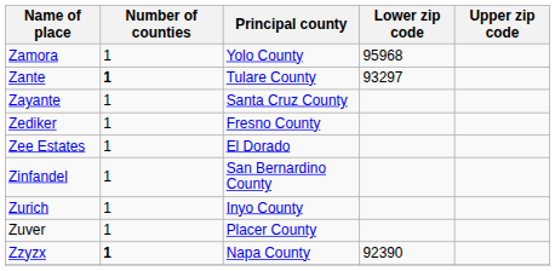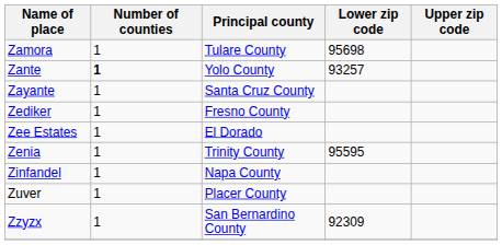 <table class="wikitable">
 <tr>
 <th>Name of place</th>
 <th>Number of counties</th>
 <th>Principal county</th>
 <th>Lower zip code</th>
 <th>Upper zip code</th>
 </tr>
 <tr --->
 <td><a href='#'>Zamora</a></td>
 <td>1</td>
-<td><a href='#'>Yolo County</a></td>
-<td>95968</td>
+<td><a href='#'>Tulare County</a></td>
+<td>95698</td>
 <td> </td>
 </tr>
 <tr --->
 <td><a href='#'>Zante</a></td>
 <td><strong>1</strong></td>
-<td><a href='#'>Tulare County</a></td>
-<td>93297</td>
+<td><a href='#'>Yolo County</a></td>
+<td>93257</td>
 <td> </td>
 </tr>
 <tr --->
 <td><a href='#'>Zayante</a></td>
 <td>1</td>
 <td><a href='#'>Santa Cruz County</a></td>
 <td> </td>
 <td> </td>
 </tr>
 <tr --->
 <td><a href='#'>Zediker</a></td>
 <td>1</td>
 <td><a href='#'>Fresno County</a></td>
 <td> </td>
 <td> </td>
 </tr>
 <tr --->
 <td><a href='#'>Zee Estates</a></td>
 <td>1</td>
 <td><a href='#'>El Dorado</a></td>
 <td> </td>
 <td> </td>
 </tr>
 <tr --->
-<td><a href='#'>Zinfandel</a></td>
+<td><a href='#'>Zenia</a></td>
 <td>1</td>
-<td><a href='#'>San Bernardino County</a></td>
-<td> </td>
+<td><a href='#'>Trinity County</a></td>
+<td>95595</td>
 <td> </td>
 </tr>
 <tr --->
-<td><a href='#'>Zurich</a></td>
+<td><a href='#'>Zinfandel</a></td>
 <td>1</td>
-<td><a href='#'>Inyo County</a></td>
+<td><a href='#'>Napa County</a></td>
 <td> </td>
 <td> </td>
 </tr>
 <tr --->
 <td>Zuver</td>
 <td>1</td>
 <td><a href='#'>Placer County</a></td>
 <td> </td>
 <td> </td>
 </tr>
 <tr --->
 <td><a href='#'>Zzyzx</a></td>
-<td><strong>1</strong></td>
-<td><a href='#'>Napa County</a></td>
-<td>92390</td>
+<td>1</td>
+<td><a href='#'>San Bernardino County</a></td>
+<td>92309</td>
 <td> </td>
 </tr>
 <tr --->
 </tr>
 </table>
